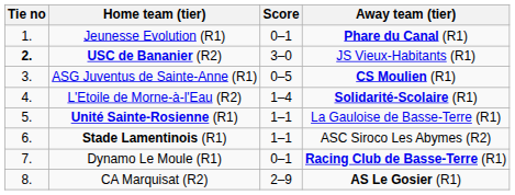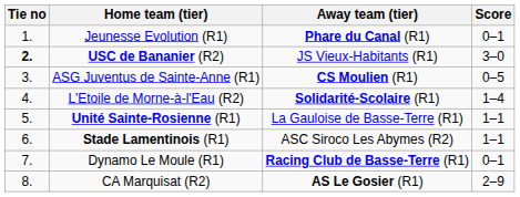 <table class="wikitable" style="text-align: center">
 <tr>
 <th>Tie no</th>
 <th>Home team (tier)</th>
+<th>Away team (tier)</th>
 <th>Score</th>
-<th>Away team (tier)</th>
 </tr>
 <tr>
 <td>1.</td>
 <td> <a href='#'>Jeunesse Evolution</a> (R1)</td>
+<td><strong><a href='#'>Phare du Canal</a></strong> (R1) </td>
 <td>0–1</td>
-<td><strong><a href='#'>Phare du Canal</a></strong> (R1) </td>
 </tr>
 <tr>
 <td><strong>2.</strong></td>
 <td> <strong><a href='#'>USC de Bananier</a></strong> (R2)</td>
+<td><a href='#'>JS Vieux-Habitants</a> (R1) </td>
 <td>3–0</td>
-<td><a href='#'>JS Vieux-Habitants</a> (R1) </td>
 </tr>
 <tr>
 <td>3.</td>
 <td> <a href='#'>ASG Juventus de Sainte-Anne</a> (R1)</td>
+<td><strong><a href='#'>CS Moulien</a></strong> (R1) </td>
 <td>0–5</td>
-<td><strong><a href='#'>CS Moulien</a></strong> (R1) </td>
 </tr>
 <tr>
 <td>4.</td>
 <td> <a href='#'>L'Etoile de Morne-à-l'Eau</a> (R2)</td>
+<td><strong><a href='#'>Solidarité-Scolaire</a></strong> (R1) </td>
 <td>1–4</td>
-<td><strong><a href='#'>Solidarité-Scolaire</a></strong> (R1) </td>
 </tr>
 <tr>
 <td>5.</td>
 <td> <strong><a href='#'>Unité Sainte-Rosienne</a></strong> (R1)</td>
+<td><a href='#'>La Gauloise de Basse-Terre</a> (R1) </td>
 <td>1–1 </td>
-<td><a href='#'>La Gauloise de Basse-Terre</a> (R1) </td>
 </tr>
 <tr>
 <td>6.</td>
 <td> <strong>Stade Lamentinois</strong> (R1)</td>
+<td>ASC Siroco Les Abymes (R2) </td>
 <td>1–1 </td>
-<td>ASC Siroco Les Abymes (R2) </td>
 </tr>
 <tr>
 <td>7.</td>
 <td> Dynamo Le Moule (R1)</td>
+<td><strong><a href='#'>Racing Club de Basse-Terre</a></strong> (R1) </td>
 <td>0–1</td>
-<td><strong><a href='#'>Racing Club de Basse-Terre</a></strong> (R1) </td>
 </tr>
 <tr>
 <td>8.</td>
 <td> CA Marquisat (R2)</td>
+<td><strong>AS Le Gosier</strong> (R1) </td>
 <td>2–9</td>
-<td><strong>AS Le Gosier</strong> (R1) </td>
 </tr>
 </table>
